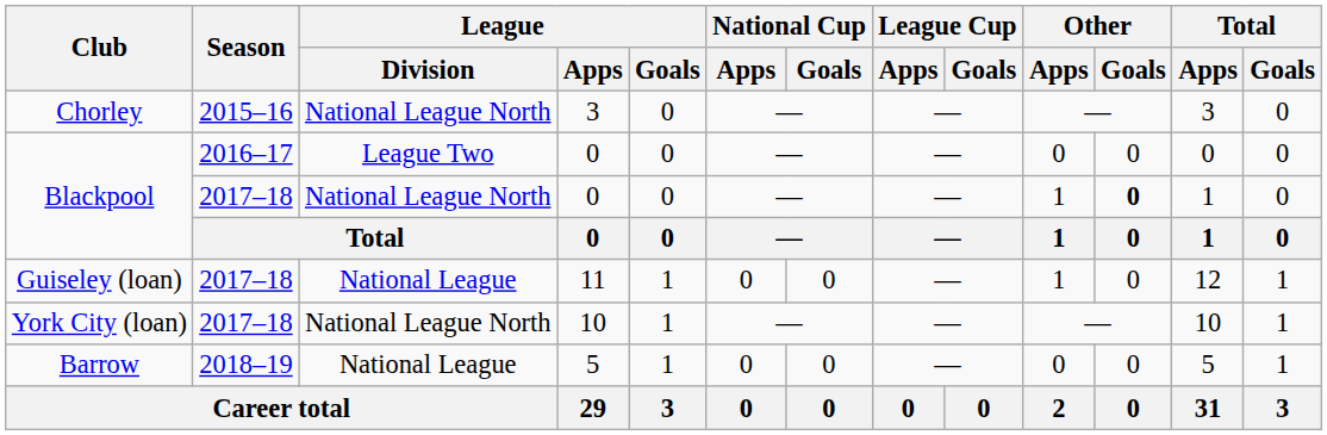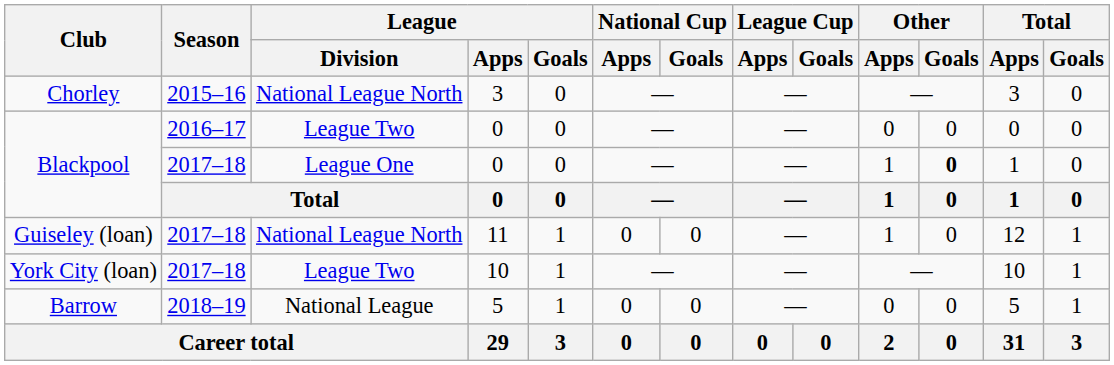 <table class=wikitable style=text-align:center>
 <tr>
 <th rowspan=2>Club</th>
 <th rowspan=2>Season</th>
 <th colspan=3>League</th>
 <th colspan=2>National Cup</th>
 <th colspan=2>League Cup</th>
 <th colspan=2>Other</th>
 <th colspan=2>Total</th>
 </tr>
 <tr>
 <th>Division</th>
 <th>Apps</th>
 <th>Goals</th>
 <th>Apps</th>
 <th>Goals</th>
 <th>Apps</th>
 <th>Goals</th>
 <th>Apps</th>
 <th>Goals</th>
 <th>Apps</th>
 <th>Goals</th>
 </tr>
 <tr>
 <td><a href='#'>Chorley</a></td>
 <td><a href='#'>2015–16</a></td>
 <td><a href='#'>National League North</a></td>
 <td>3</td>
 <td>0</td>
 <td colspan=2>—</td>
 <td colspan=2>—</td>
 <td colspan=2>—</td>
 <td>3</td>
 <td>0</td>
 </tr>
 <tr>
 <td rowspan=3><a href='#'>Blackpool</a></td>
 <td><a href='#'>2016–17</a></td>
 <td><a href='#'>League Two</a></td>
 <td>0</td>
 <td>0</td>
 <td colspan=2>—</td>
 <td colspan=2>—</td>
 <td>0</td>
 <td>0</td>
 <td>0</td>
 <td>0</td>
 </tr>
 <tr>
 <td><a href='#'>2017–18</a></td>
-<td><a href='#'>National League North</a></td>
+<td><a href='#'>League One</a></td>
 <td>0</td>
 <td>0</td>
 <td colspan=2>—</td>
 <td colspan=2>—</td>
 <td>1</td>
 <td><strong>0</strong></td>
 <td>1</td>
 <td>0</td>
 </tr>
 <tr>
 <th colspan=2>Total</th>
 <th>0</th>
 <th>0</th>
 <th colspan=2>—</th>
 <th colspan=2>—</th>
 <th>1</th>
 <th>0</th>
 <th>1</th>
 <th>0</th>
 </tr>
 <tr>
 <td><a href='#'>Guiseley</a> (loan)</td>
 <td><a href='#'>2017–18</a></td>
-<td><a href='#'>National League</a></td>
+<td><a href='#'>National League North</a></td>
 <td>11</td>
 <td>1</td>
 <td>0</td>
 <td>0</td>
 <td colspan=2>—</td>
 <td>1</td>
 <td>0</td>
 <td>12</td>
 <td>1</td>
 </tr>
 <tr>
 <td><a href='#'>York City</a> (loan)</td>
 <td><a href='#'>2017–18</a></td>
-<td>National League North</td>
+<td><a href='#'>League Two</a></td>
 <td>10</td>
 <td>1</td>
 <td colspan=2>—</td>
 <td colspan=2>—</td>
 <td colspan=2>—</td>
 <td>10</td>
 <td>1</td>
 </tr>
 <tr>
 <td><a href='#'>Barrow</a></td>
 <td><a href='#'>2018–19</a></td>
 <td>National League</td>
 <td>5</td>
 <td>1</td>
 <td>0</td>
 <td>0</td>
 <td colspan=2>—</td>
 <td>0</td>
 <td>0</td>
 <td>5</td>
 <td>1</td>
 </tr>
 <tr>
 <th colspan=3>Career total</th>
 <th>29</th>
 <th>3</th>
 <th>0</th>
 <th>0</th>
 <th>0</th>
 <th>0</th>
 <th>2</th>
 <th>0</th>
 <th>31</th>
 <th>3</th>
 </tr>
 </table>
